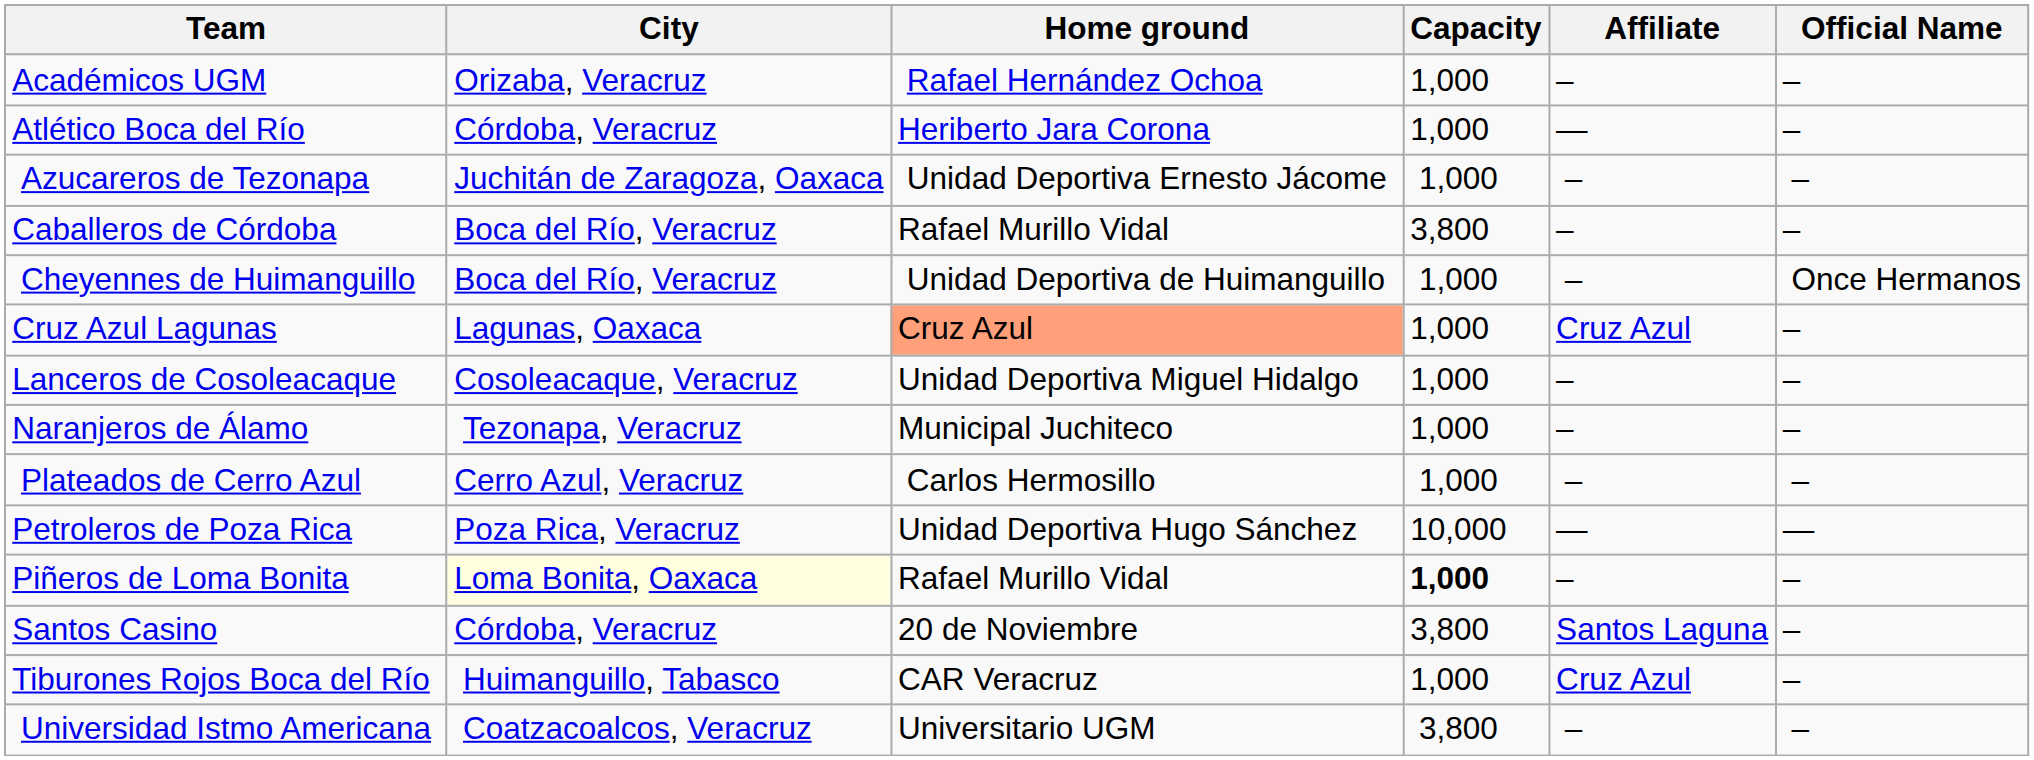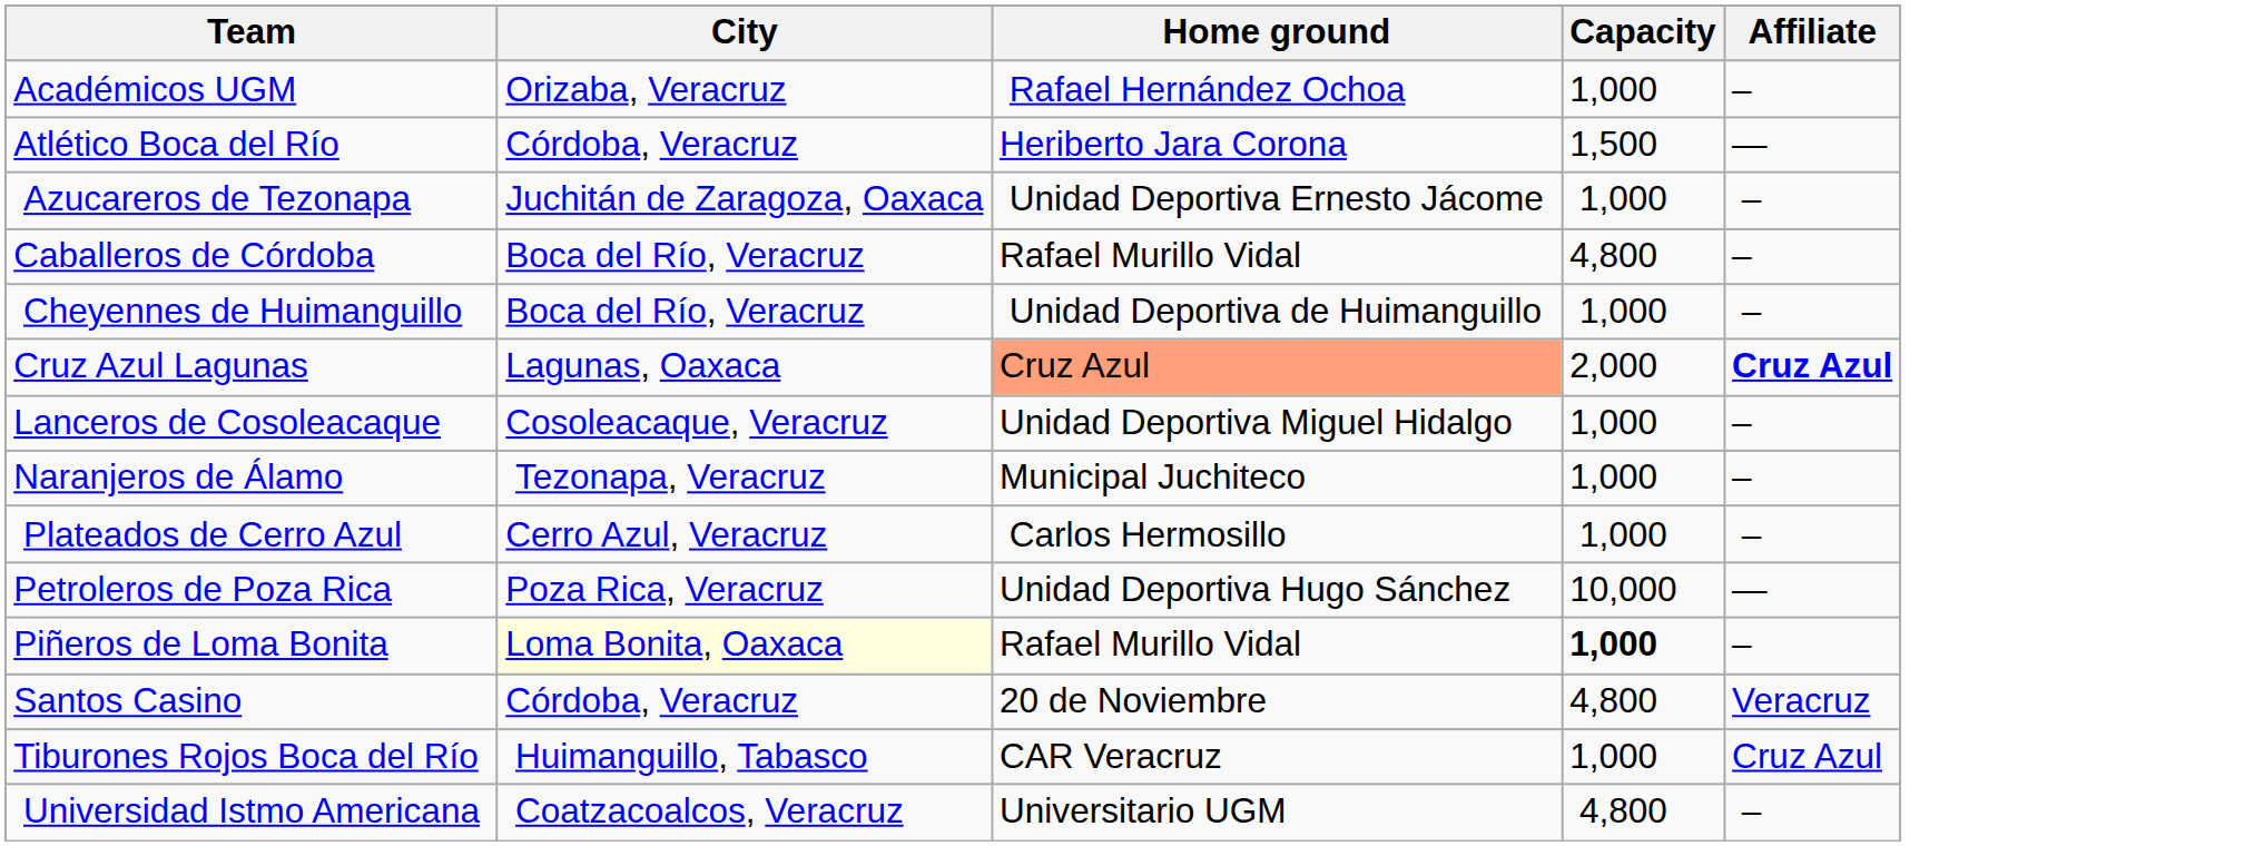 <table class="wikitable sortable">
 <tr>
 <th>Team</th>
 <th>City</th>
 <th>Home ground</th>
 <th>Capacity</th>
 <th>Affiliate</th>
-<th>Official Name</th>
 </tr>
 <tr>
 <td><a href='#'>Académicos UGM</a></td>
 <td><a href='#'>Orizaba</a>, <a href='#'>Veracruz</a></td>
 <td> <a href='#'>Rafael Hernández Ochoa</a></td>
 <td>1,000</td>
 <td>–</td>
-<td>–</td>
 </tr>
 <tr>
 <td><a href='#'>Atlético Boca del Río</a></td>
 <td><a href='#'>Córdoba</a>, <a href='#'>Veracruz</a></td>
 <td><a href='#'>Heriberto Jara Corona</a></td>
-<td>1,000</td>
+<td>1,500</td>
 <td>—</td>
-<td>–</td>
 </tr>
 <tr>
 <td> <a href='#'>Azucareros de Tezonapa</a> </td>
 <td><a href='#'>Juchitán de Zaragoza</a>, <a href='#'>Oaxaca</a></td>
 <td> Unidad Deportiva Ernesto Jácome </td>
 <td> 1,000</td>
 <td> – </td>
-<td> –</td>
 </tr>
 <tr>
 <td><a href='#'>Caballeros de Córdoba</a></td>
 <td><a href='#'>Boca del Río</a>, <a href='#'>Veracruz</a></td>
 <td>Rafael Murillo Vidal</td>
-<td>3,800</td>
-<td>–</td>
+<td>4,800</td>
 <td>–</td>
 </tr>
 <tr>
 <td> <a href='#'>Cheyennes de Huimanguillo</a> </td>
 <td><a href='#'>Boca del Río</a>, <a href='#'>Veracruz</a></td>
 <td> Unidad Deportiva de Huimanguillo </td>
 <td> 1,000</td>
 <td> – </td>
-<td> Once Hermanos</td>
 </tr>
 <tr>
 <td><a href='#'>Cruz Azul Lagunas</a></td>
 <td><a href='#'>Lagunas</a>, <a href='#'>Oaxaca</a></td>
 <td style="background: lightsalmon;">Cruz Azul</td>
-<td>1,000</td>
-<td><a href='#'>Cruz Azul</a></td>
-<td>–</td>
+<td>2,000</td>
+<td><strong><a href='#'>Cruz Azul</a></strong></td>
 </tr>
 <tr>
 <td><a href='#'>Lanceros de Cosoleacaque</a></td>
 <td><a href='#'>Cosoleacaque</a>, <a href='#'>Veracruz</a></td>
 <td>Unidad Deportiva Miguel Hidalgo</td>
 <td>1,000</td>
-<td>–</td>
 <td>–</td>
 </tr>
 <tr>
 <td><a href='#'>Naranjeros de Álamo</a></td>
 <td> <a href='#'>Tezonapa</a>, <a href='#'>Veracruz</a> </td>
 <td>Municipal Juchiteco</td>
 <td>1,000</td>
 <td>–</td>
-<td>–</td>
 </tr>
 <tr>
 <td> <a href='#'>Plateados de Cerro Azul</a> </td>
 <td><a href='#'>Cerro Azul</a>, <a href='#'>Veracruz</a></td>
 <td> Carlos Hermosillo</td>
 <td> 1,000</td>
 <td> – </td>
-<td> –</td>
 </tr>
 <tr>
 <td><a href='#'>Petroleros de Poza Rica</a></td>
 <td><a href='#'>Poza Rica</a>, <a href='#'>Veracruz</a></td>
 <td>Unidad Deportiva Hugo Sánchez</td>
 <td>10,000</td>
-<td>—</td>
 <td>—</td>
 </tr>
 <tr>
 <td><a href='#'>Piñeros de Loma Bonita</a></td>
 <td style="background: lightyellow;"><a href='#'>Loma Bonita</a>, <a href='#'>Oaxaca</a></td>
 <td>Rafael Murillo Vidal</td>
 <td><strong>1,000</strong></td>
 <td>–</td>
-<td>–</td>
 </tr>
 <tr>
 <td><a href='#'>Santos Casino</a></td>
 <td><a href='#'>Córdoba</a>, <a href='#'>Veracruz</a></td>
 <td>20 de Noviembre</td>
-<td>3,800</td>
-<td><a href='#'>Santos Laguna</a></td>
-<td>–</td>
+<td>4,800</td>
+<td><a href='#'>Veracruz</a></td>
 </tr>
 <tr>
 <td><a href='#'>Tiburones Rojos Boca del Río</a></td>
 <td> <a href='#'>Huimanguillo</a>, <a href='#'>Tabasco</a> </td>
 <td>CAR Veracruz</td>
 <td>1,000</td>
 <td><a href='#'>Cruz Azul</a></td>
-<td>–</td>
 </tr>
 <tr>
 <td> <a href='#'>Universidad Istmo Americana</a> </td>
 <td> <a href='#'>Coatzacoalcos</a>, <a href='#'>Veracruz</a> </td>
 <td>Universitario UGM</td>
-<td> 3,800</td>
+<td> 4,800</td>
 <td> – </td>
-<td> –</td>
 </tr>
 </table>
